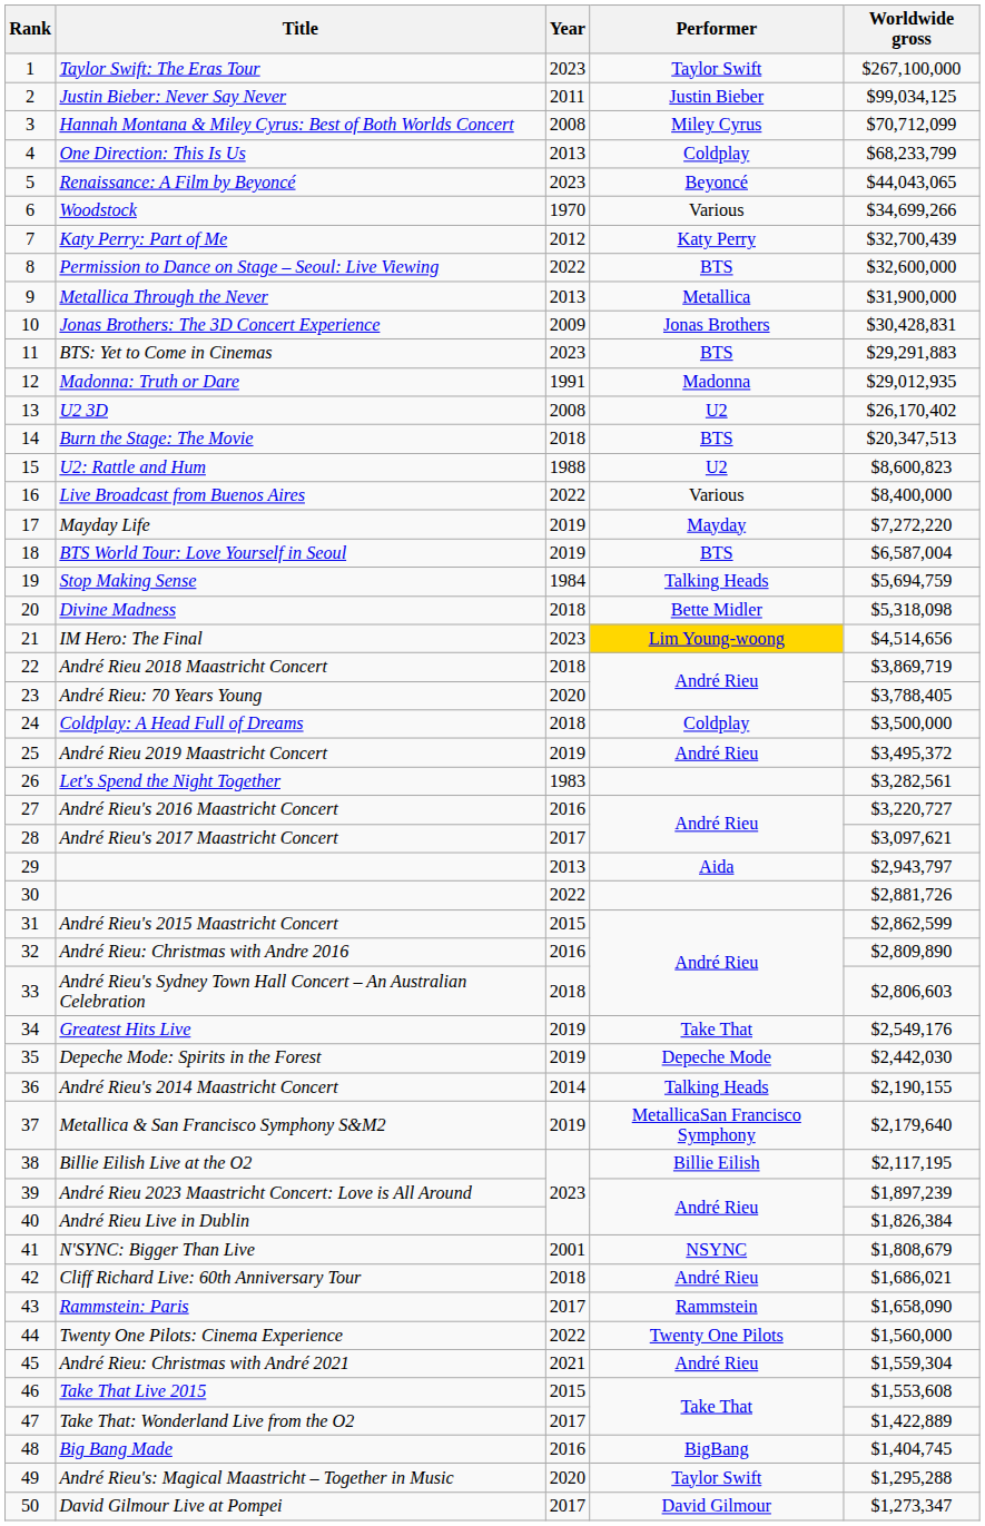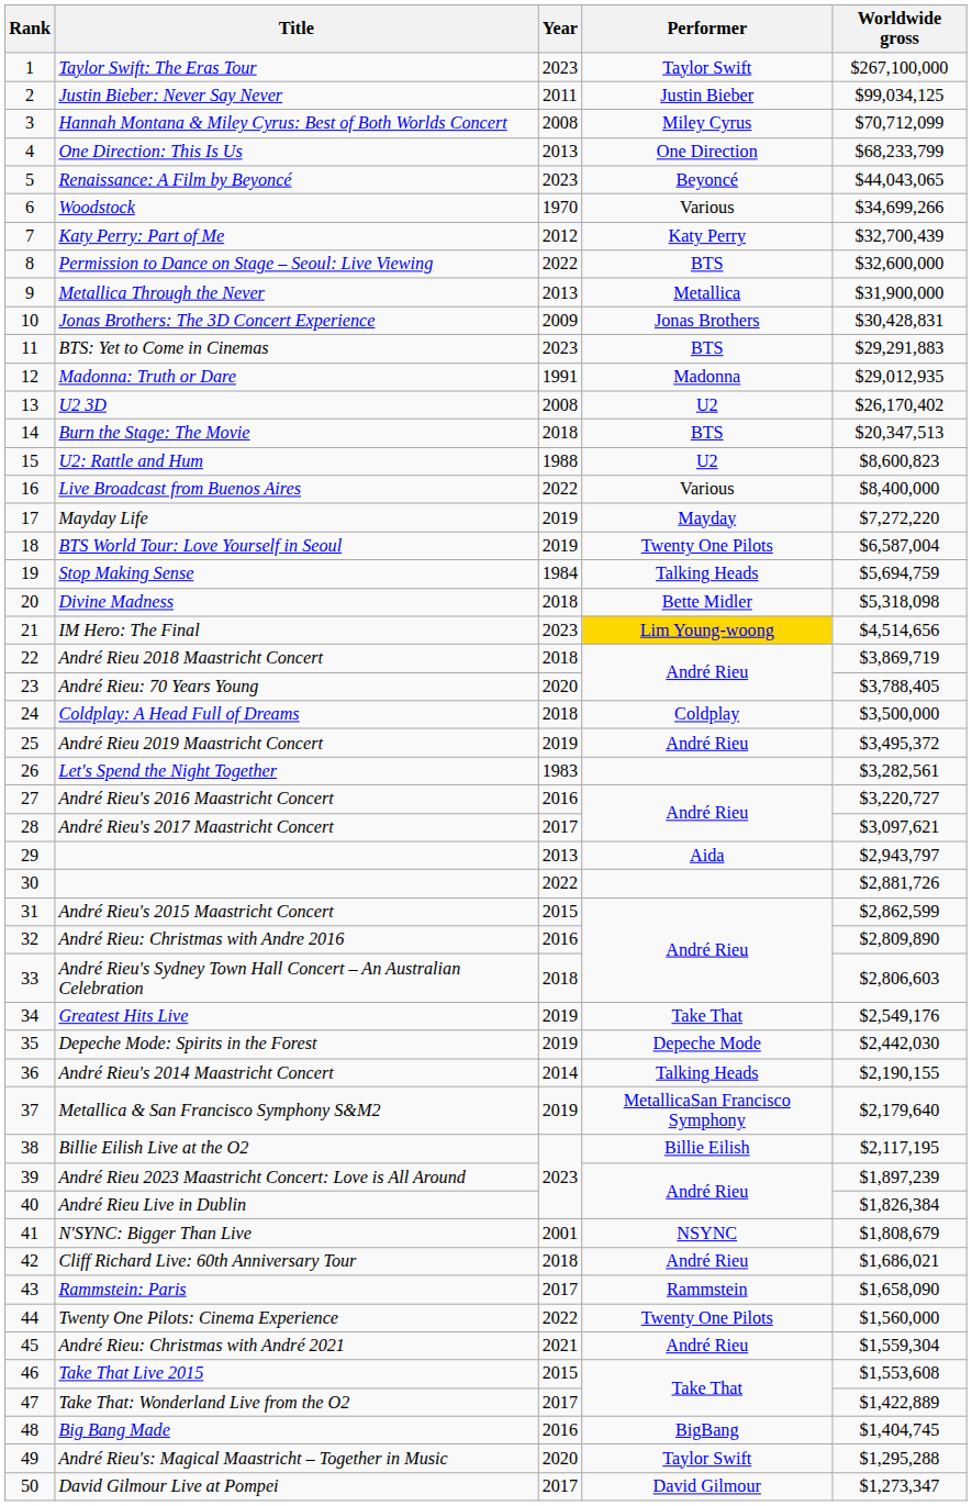 <table class="wikitable sortable plainrowheaders" style="text-align:center;">
 <tr>
 <th scope="col">Rank</th>
 <th scope="col">Title</th>
 <th scope="col">Year</th>
 <th scope="col">Performer</th>
 <th scope="col" data-sort-type="currency">Worldwide gross</th>
 </tr>
 <tr>
 <td>1</td>
 <td style="text-align: left;"><em><a href='#'>Taylor Swift: The Eras Tour</a></em></td>
 <td>2023</td>
 <td><a href='#'>Taylor Swift</a></td>
 <td>$267,100,000</td>
 </tr>
 <tr>
 <td>2</td>
 <td style="text-align: left;"><em><a href='#'>Justin Bieber: Never Say Never</a></em></td>
 <td>2011</td>
 <td><a href='#'>Justin Bieber</a></td>
 <td>$99,034,125</td>
 </tr>
 <tr>
 <td>3</td>
 <td style="text-align: left;"><em><a href='#'>Hannah Montana & Miley Cyrus: Best of Both Worlds Concert</a></em></td>
 <td>2008</td>
 <td><a href='#'>Miley Cyrus</a></td>
 <td>$70,712,099</td>
 </tr>
 <tr>
 <td>4</td>
 <td style="text-align: left;"><em><a href='#'>One Direction: This Is Us</a></em></td>
 <td>2013</td>
-<td><a href='#'>Coldplay</a></td>
+<td><a href='#'>One Direction</a></td>
 <td>$68,233,799</td>
 </tr>
 <tr>
 <td>5</td>
 <td style="text-align: left;"><em><a href='#'>Renaissance: A Film by Beyoncé</a></em></td>
 <td>2023</td>
 <td><a href='#'>Beyoncé</a></td>
 <td>$44,043,065</td>
 </tr>
 <tr>
 <td>6</td>
 <td style="text-align: left;"><em><a href='#'>Woodstock</a></em></td>
 <td>1970</td>
 <td>Various</td>
 <td>$34,699,266</td>
 </tr>
 <tr>
 <td>7</td>
 <td style="text-align: left;"><em><a href='#'>Katy Perry: Part of Me</a></em></td>
 <td>2012</td>
 <td><a href='#'>Katy Perry</a></td>
 <td>$32,700,439</td>
 </tr>
 <tr>
 <td>8</td>
 <td style="text-align: left;"><em><a href='#'>Permission to Dance on Stage – Seoul: Live Viewing</a></em></td>
 <td>2022</td>
 <td><a href='#'>BTS</a></td>
 <td>$32,600,000</td>
 </tr>
 <tr>
 <td>9</td>
 <td style="text-align: left;"><em><a href='#'>Metallica Through the Never</a></em></td>
 <td>2013</td>
 <td><a href='#'>Metallica</a></td>
 <td>$31,900,000</td>
 </tr>
 <tr>
 <td>10</td>
 <td style="text-align: left;"><em><a href='#'>Jonas Brothers: The 3D Concert Experience</a></em></td>
 <td>2009</td>
 <td><a href='#'>Jonas Brothers</a></td>
 <td>$30,428,831</td>
 </tr>
 <tr>
 <td>11</td>
 <td style="text-align: left;"><em>BTS: Yet to Come in Cinemas</em></td>
 <td>2023</td>
 <td><a href='#'>BTS</a></td>
 <td>$29,291,883</td>
 </tr>
 <tr>
 <td>12</td>
 <td style="text-align: left;"><em><a href='#'>Madonna: Truth or Dare</a></em></td>
 <td>1991</td>
 <td><a href='#'>Madonna</a></td>
 <td>$29,012,935</td>
 </tr>
 <tr>
 <td>13</td>
 <td style="text-align: left;"><em><a href='#'>U2 3D</a></em></td>
 <td>2008</td>
 <td><a href='#'>U2</a></td>
 <td>$26,170,402</td>
 </tr>
 <tr>
 <td>14</td>
 <td style="text-align: left;"><em><a href='#'>Burn the Stage: The Movie</a></em></td>
 <td>2018</td>
 <td><a href='#'>BTS</a></td>
 <td>$20,347,513</td>
 </tr>
 <tr>
 <td>15</td>
 <td style="text-align: left;"><em><a href='#'>U2: Rattle and Hum</a></em></td>
 <td>1988</td>
 <td><a href='#'>U2</a></td>
 <td>$8,600,823</td>
 </tr>
 <tr>
 <td>16</td>
 <td style="text-align: left;"><em><a href='#'>Live Broadcast from Buenos Aires</a></em></td>
 <td>2022</td>
 <td>Various</td>
 <td>$8,400,000</td>
 </tr>
 <tr>
 <td>17</td>
 <td style="text-align: left;"><em>Mayday Life</em></td>
 <td>2019</td>
 <td><a href='#'>Mayday</a></td>
 <td>$7,272,220</td>
 </tr>
 <tr>
 <td>18</td>
 <td style="text-align: left;"><em><a href='#'>BTS World Tour: Love Yourself in Seoul</a></em></td>
 <td>2019</td>
-<td><a href='#'>BTS</a></td>
+<td><a href='#'>Twenty One Pilots</a></td>
 <td>$6,587,004</td>
 </tr>
 <tr>
 <td>19</td>
 <td style="text-align: left;"><em><a href='#'>Stop Making Sense</a></em></td>
 <td>1984</td>
 <td><a href='#'>Talking Heads</a></td>
 <td>$5,694,759</td>
 </tr>
 <tr>
 <td>20</td>
 <td style="text-align: left;"><em><a href='#'>Divine Madness</a></em></td>
 <td>2018</td>
 <td><a href='#'>Bette Midler</a></td>
 <td>$5,318,098</td>
 </tr>
 <tr>
 <td>21</td>
 <td style="text-align: left;"><em>IM Hero: The Final</em></td>
 <td>2023</td>
 <td style="background: gold;"><a href='#'>Lim Young-woong</a></td>
 <td>$4,514,656</td>
 </tr>
 <tr>
 <td>22</td>
 <td style="text-align: left;"><em>André Rieu 2018 Maastricht Concert</em></td>
 <td>2018</td>
 <td rowspan="2"><a href='#'>André Rieu</a></td>
 <td>$3,869,719</td>
 </tr>
 <tr>
 <td>23</td>
 <td style="text-align: left;"><em>André Rieu: 70 Years Young</em></td>
 <td>2020</td>
 <td>$3,788,405</td>
 </tr>
 <tr>
 <td>24</td>
 <td style="text-align: left;"><em><a href='#'>Coldplay: A Head Full of Dreams</a></em></td>
 <td>2018</td>
 <td><a href='#'>Coldplay</a></td>
 <td>$3,500,000</td>
 </tr>
 <tr>
 <td>25</td>
 <td style="text-align: left;"><em>André Rieu 2019 Maastricht Concert</em></td>
 <td>2019</td>
 <td><a href='#'>André Rieu</a></td>
 <td>$3,495,372</td>
 </tr>
 <tr>
 <td>26</td>
 <td style="text-align: left;"><em><a href='#'>Let's Spend the Night Together</a></em></td>
 <td>1983</td>
 <td></td>
 <td>$3,282,561</td>
 </tr>
 <tr>
 <td>27</td>
 <td style="text-align: left;"><em>André Rieu's 2016 Maastricht Concert</em></td>
 <td>2016</td>
 <td rowspan="2"><a href='#'>André Rieu</a></td>
 <td>$3,220,727</td>
 </tr>
 <tr>
 <td>28</td>
 <td style="text-align: left;"><em>André Rieu's 2017 Maastricht Concert</em></td>
 <td>2017</td>
 <td>$3,097,621</td>
 </tr>
 <tr>
 <td>29</td>
 <td style="text-align: left;"></td>
 <td>2013</td>
 <td><a href='#'>Aida</a></td>
 <td>$2,943,797</td>
 </tr>
 <tr>
 <td>30</td>
 <td style="text-align: left;"></td>
 <td>2022</td>
 <td></td>
 <td>$2,881,726</td>
 </tr>
 <tr>
 <td>31</td>
 <td style="text-align: left;"><em>André Rieu's 2015 Maastricht Concert</em></td>
 <td>2015</td>
 <td rowspan="3"><a href='#'>André Rieu</a></td>
 <td>$2,862,599</td>
 </tr>
 <tr>
 <td>32</td>
 <td style="text-align: left;"><em>André Rieu: Christmas with Andre 2016</em></td>
 <td>2016</td>
 <td>$2,809,890</td>
 </tr>
 <tr>
 <td>33</td>
 <td style="text-align: left;"><em>André Rieu's Sydney Town Hall Concert – An Australian Celebration</em></td>
 <td>2018</td>
 <td>$2,806,603</td>
 </tr>
 <tr>
 <td>34</td>
 <td style="text-align: left;"><em><a href='#'>Greatest Hits Live</a></em></td>
 <td>2019</td>
 <td><a href='#'>Take That</a></td>
 <td>$2,549,176</td>
 </tr>
 <tr>
 <td>35</td>
 <td style="text-align: left;"><em>Depeche Mode: Spirits in the Forest</em></td>
 <td>2019</td>
 <td><a href='#'>Depeche Mode</a></td>
 <td>$2,442,030</td>
 </tr>
 <tr>
 <td>36</td>
 <td style="text-align: left;"><em>André Rieu's 2014 Maastricht Concert</em></td>
 <td>2014</td>
 <td><a href='#'>Talking Heads</a></td>
 <td>$2,190,155</td>
 </tr>
 <tr>
 <td>37</td>
 <td style="text-align: left;"><em>Metallica & San Francisco Symphony S&M2</em></td>
 <td>2019</td>
 <td><a href='#'>Metallica</a><a href='#'>San Francisco Symphony</a></td>
 <td>$2,179,640</td>
 </tr>
 <tr>
 <td>38</td>
 <td style="text-align: left;"><em>Billie Eilish Live at the O2</em></td>
 <td rowspan="3" scope="row">2023</td>
 <td><a href='#'>Billie Eilish</a></td>
 <td>$2,117,195</td>
 </tr>
 <tr>
 <td>39</td>
 <td style="text-align: left;"><em>André Rieu 2023 Maastricht Concert: Love is All Around</em></td>
 <td rowspan="2" scope="row"><a href='#'>André Rieu</a></td>
 <td>$1,897,239</td>
 </tr>
 <tr>
 <td>40</td>
 <td style="text-align: left;"><em>André Rieu Live in Dublin</em></td>
 <td>$1,826,384</td>
 </tr>
 <tr>
 <td>41</td>
 <td style="text-align: left;"><em>N'SYNC: Bigger Than Live</em></td>
 <td>2001</td>
 <td><a href='#'>NSYNC</a></td>
 <td>$1,808,679</td>
 </tr>
 <tr>
 <td>42</td>
 <td style="text-align: left;"><em>Cliff Richard Live: 60th Anniversary Tour</em></td>
 <td>2018</td>
 <td><a href='#'>André Rieu</a></td>
 <td>$1,686,021</td>
 </tr>
 <tr>
 <td>43</td>
 <td style="text-align: left;"><em><a href='#'>Rammstein: Paris</a></em></td>
 <td>2017</td>
 <td><a href='#'>Rammstein</a></td>
 <td>$1,658,090</td>
 </tr>
 <tr>
 <td>44</td>
 <td style="text-align: left;"><em>Twenty One Pilots: Cinema Experience</em></td>
 <td>2022</td>
 <td><a href='#'>Twenty One Pilots</a></td>
 <td>$1,560,000</td>
 </tr>
 <tr>
 <td>45</td>
 <td style="text-align: left;"><em>André Rieu: Christmas with André 2021</em></td>
 <td>2021</td>
 <td><a href='#'>André Rieu</a></td>
 <td>$1,559,304</td>
 </tr>
 <tr>
 <td>46</td>
 <td style="text-align: left;"><em><a href='#'>Take That Live 2015</a></em></td>
 <td>2015</td>
 <td rowspan="2"><a href='#'>Take That</a></td>
 <td>$1,553,608</td>
 </tr>
 <tr>
 <td>47</td>
 <td style="text-align: left;"><em>Take That: Wonderland Live from the O2</em></td>
 <td>2017</td>
 <td>$1,422,889</td>
 </tr>
 <tr>
 <td>48</td>
 <td style="text-align: left;"><em><a href='#'>Big Bang Made</a></em></td>
 <td>2016</td>
 <td><a href='#'>BigBang</a></td>
 <td>$1,404,745</td>
 </tr>
 <tr>
 <td>49</td>
 <td style="text-align: left;"><em>André Rieu's: Magical Maastricht – Together in Music</em></td>
 <td>2020</td>
 <td><a href='#'>Taylor Swift</a></td>
 <td>$1,295,288</td>
 </tr>
 <tr>
 <td>50</td>
 <td style="text-align: left;"><em>David Gilmour Live at Pompei</em></td>
 <td>2017</td>
 <td><a href='#'>David Gilmour</a></td>
 <td>$1,273,347</td>
 </tr>
 </table>
